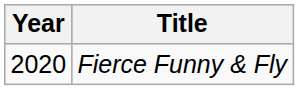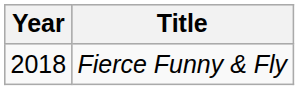 <table class="wikitable">
 <tr>
 <th>Year</th>
 <th>Title</th>
 </tr>
 <tr>
-<td>2020</td>
+<td>2018</td>
 <td><em>Fierce Funny & Fly</em></td>
 </tr>
 </table>
